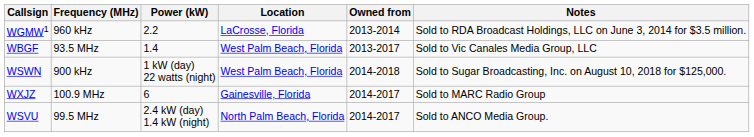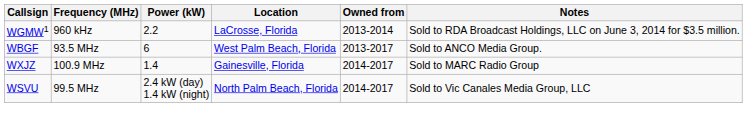 <table class="wikitable">
 <tr>
 <th>Callsign</th>
 <th>Frequency (MHz)</th>
 <th>Power (kW)</th>
 <th>Location</th>
 <th>Owned from</th>
 <th>Notes</th>
 </tr>
 <tr>
 <td><a href='#'>WGMW</a><sup>1</sup></td>
 <td>960 kHz</td>
 <td>2.2</td>
 <td><a href='#'>LaCrosse, Florida</a></td>
 <td>2013-2014</td>
 <td>Sold to RDA Broadcast Holdings, LLC on June 3, 2014 for $3.5 million.</td>
 </tr>
 <tr>
 <td><a href='#'>WBGF</a></td>
 <td>93.5 MHz</td>
-<td>1.4</td>
+<td>6</td>
 <td><a href='#'>West Palm Beach, Florida</a></td>
 <td>2013-2017</td>
-<td>Sold to Vic Canales Media Group, LLC</td>
-</tr>
-<tr>
-<td><a href='#'>WSWN</a></td>
-<td>900 kHz</td>
-<td>1 kW (day)<br>22 watts (night)</td>
-<td><a href='#'>West Palm Beach, Florida</a></td>
-<td>2014-2018</td>
-<td>Sold to Sugar Broadcasting, Inc. on August 10, 2018 for $125,000.</td>
+<td>Sold to ANCO Media Group.</td>
 </tr>
 <tr>
 <td><a href='#'>WXJZ</a></td>
 <td>100.9 MHz</td>
-<td>6</td>
+<td>1.4</td>
 <td><a href='#'>Gainesville, Florida</a></td>
 <td>2014-2017</td>
 <td>Sold to MARC Radio Group</td>
 </tr>
 <tr>
 <td><a href='#'>WSVU</a></td>
 <td>99.5 MHz</td>
 <td>2.4 kW (day)<br>1.4 kW (night)</td>
 <td><a href='#'>North Palm Beach, Florida</a></td>
 <td>2014-2017</td>
-<td>Sold to ANCO Media Group.</td>
+<td>Sold to Vic Canales Media Group, LLC</td>
 </tr>
 </table>
